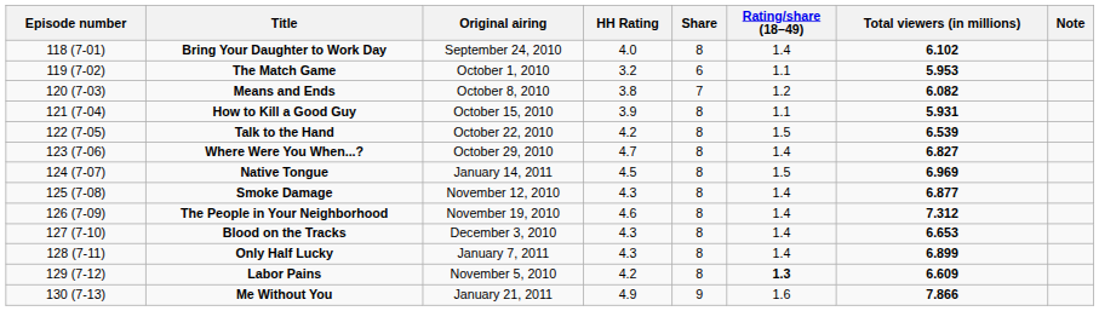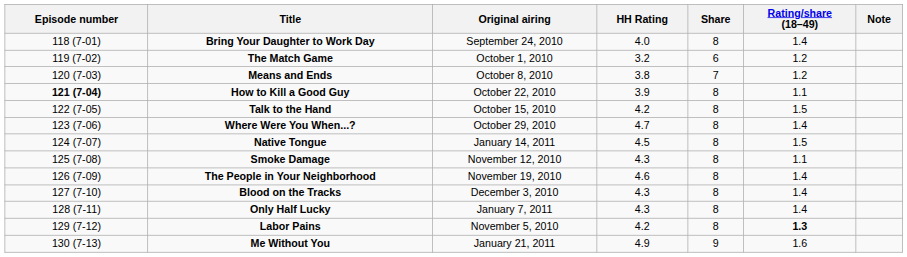 <table class="wikitable" style="font-size:90%; text-align:center; width: 96%; margin-left: auto; margin-right: auto;">
 <tr>
 <th>Episode number</th>
 <th>Title</th>
 <th>Original airing</th>
 <th>HH Rating</th>
 <th>Share</th>
 <th><a href='#'>Rating/share</a><br>(18–49)</th>
-<th>Total viewers (in millions)</th>
 <th>Note</th>
 </tr>
 <tr>
 <td>118 (7-01)</td>
 <td><strong>Bring Your Daughter to Work Day</strong></td>
 <td>September 24, 2010</td>
 <td>4.0</td>
 <td>8</td>
 <td>1.4</td>
-<td><strong>6.102</strong></td>
 <td></td>
 </tr>
 <tr>
 <td>119 (7-02)</td>
 <td><strong>The Match Game</strong></td>
 <td>October 1, 2010</td>
 <td>3.2</td>
 <td>6</td>
-<td>1.1</td>
-<td><strong>5.953</strong></td>
+<td>1.2</td>
 <td></td>
 </tr>
 <tr>
 <td>120 (7-03)</td>
 <td><strong>Means and Ends</strong></td>
 <td>October 8, 2010</td>
 <td>3.8</td>
 <td>7</td>
 <td>1.2</td>
-<td><strong>6.082</strong></td>
 <td></td>
 </tr>
 <tr>
-<td>121 (7-04)</td>
+<td><strong>121 (7-04)</strong></td>
 <td><strong>How to Kill a Good Guy</strong></td>
-<td>October 15, 2010</td>
+<td>October 22, 2010</td>
 <td>3.9</td>
 <td>8</td>
 <td>1.1</td>
-<td><strong>5.931</strong></td>
 <td></td>
 </tr>
 <tr>
 <td>122 (7-05)</td>
 <td><strong>Talk to the Hand</strong></td>
-<td>October 22, 2010</td>
+<td>October 15, 2010</td>
 <td>4.2</td>
 <td>8</td>
 <td>1.5</td>
-<td><strong>6.539</strong></td>
 <td></td>
 </tr>
 <tr>
 <td>123 (7-06)</td>
 <td><strong>Where Were You When...?</strong></td>
 <td>October 29, 2010</td>
 <td>4.7</td>
 <td>8</td>
 <td>1.4</td>
-<td><strong>6.827</strong></td>
 <td></td>
 </tr>
 <tr>
 <td>124 (7-07)</td>
 <td><strong>Native Tongue</strong></td>
 <td>January 14, 2011</td>
 <td>4.5</td>
 <td>8</td>
 <td>1.5</td>
-<td><strong>6.969</strong></td>
 <td></td>
 </tr>
 <tr>
 <td>125 (7-08)</td>
 <td><strong>Smoke Damage</strong></td>
 <td>November 12, 2010</td>
 <td>4.3</td>
 <td>8</td>
-<td>1.4</td>
-<td><strong>6.877</strong></td>
+<td>1.1</td>
 <td></td>
 </tr>
 <tr>
 <td>126 (7-09)</td>
 <td><strong>The People in Your Neighborhood</strong></td>
 <td>November 19, 2010</td>
 <td>4.6</td>
 <td>8</td>
 <td>1.4</td>
-<td><strong>7.312</strong></td>
 <td></td>
 </tr>
 <tr>
 <td>127 (7-10)</td>
 <td><strong>Blood on the Tracks</strong></td>
 <td>December 3, 2010</td>
 <td>4.3</td>
 <td>8</td>
 <td>1.4</td>
-<td><strong>6.653</strong></td>
 <td></td>
 </tr>
 <tr>
 <td>128 (7-11)</td>
 <td><strong>Only Half Lucky</strong></td>
 <td>January 7, 2011</td>
 <td>4.3</td>
 <td>8</td>
 <td>1.4</td>
-<td><strong>6.899</strong></td>
 <td></td>
 </tr>
 <tr>
 <td>129 (7-12)</td>
 <td><strong>Labor Pains</strong></td>
 <td>November 5, 2010</td>
 <td>4.2</td>
 <td>8</td>
 <td><strong>1.3</strong></td>
-<td><strong>6.609</strong></td>
 <td></td>
 </tr>
 <tr>
 <td>130 (7-13)</td>
 <td><strong>Me Without You</strong></td>
 <td>January 21, 2011</td>
 <td>4.9</td>
 <td>9</td>
 <td>1.6</td>
-<td><strong>7.866</strong></td>
 <td></td>
 </tr>
 </table>
